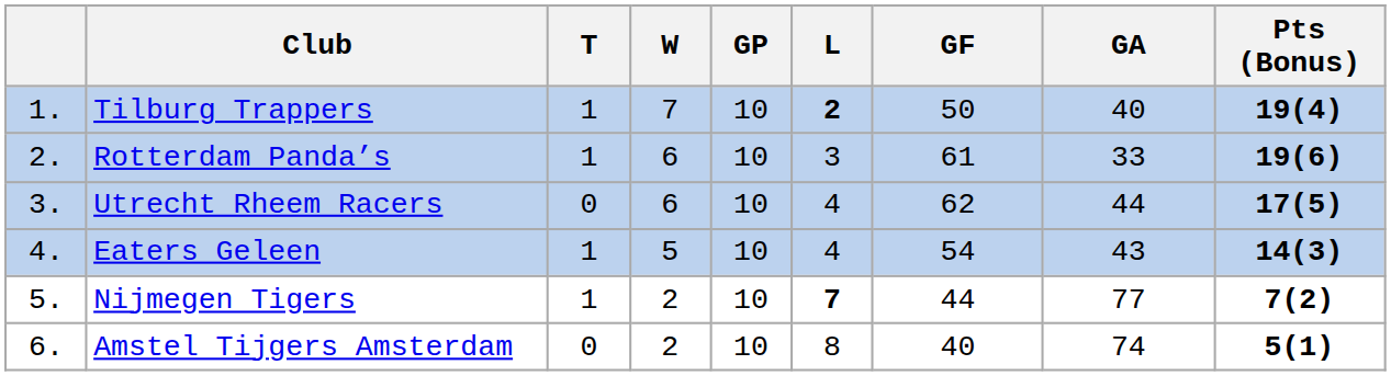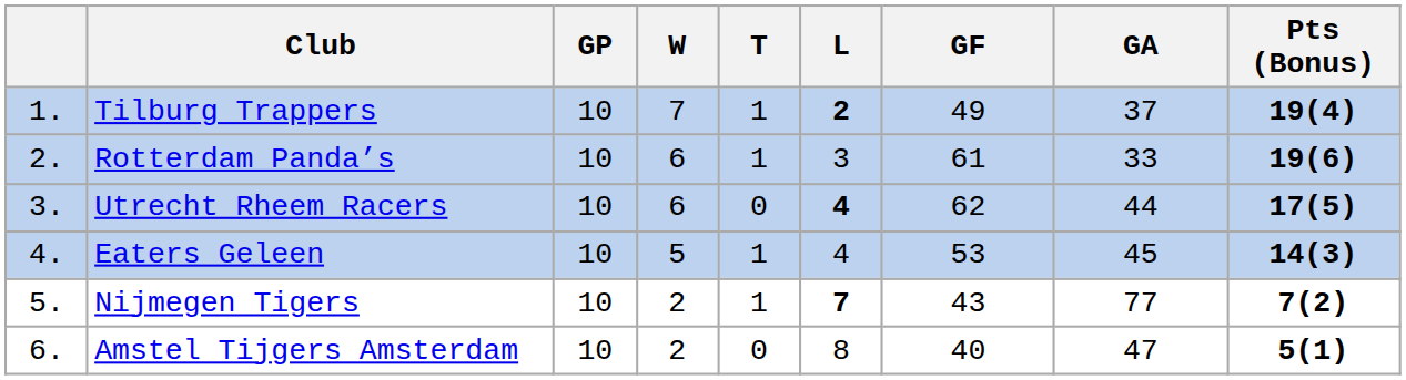 <table class="wikitable">
 <tr>
 <th width="30"></th>
 <th width="200">Club</th>
+<th width="30">GP</th>
+<th width="30">W</th>
 <th width="30">T</th>
-<th width="30">W</th>
-<th width="30">GP</th>
 <th width="30">L</th>
 <th width="70">GF</th>
 <th width="70">GA</th>
 <th width="70">Pts (Bonus)</th>
 </tr>
 <tr bgcolor="#BCD2EE" align="center">
 <td>1.</td>
 <td align="left"><a href='#'>Tilburg Trappers</a></td>
+<td>10</td>
+<td>7</td>
 <td>1</td>
-<td>7</td>
-<td>10</td>
 <td><strong>2</strong></td>
-<td>50</td>
-<td>40</td>
+<td>49</td>
+<td>37</td>
 <td><strong>19(4)</strong></td>
 </tr>
 <tr bgcolor="#BCD2EE" align="center">
 <td>2.</td>
 <td align="left"><a href='#'>Rotterdam Panda’s</a></td>
+<td>10</td>
+<td>6</td>
 <td>1</td>
-<td>6</td>
-<td>10</td>
 <td>3</td>
 <td>61</td>
 <td>33</td>
 <td><strong>19(6)</strong></td>
 </tr>
 <tr bgcolor="#BCD2EE" align="center">
 <td>3.</td>
 <td align="left"><a href='#'>Utrecht Rheem Racers</a></td>
+<td>10</td>
+<td>6</td>
 <td>0</td>
-<td>6</td>
-<td>10</td>
-<td>4</td>
+<td><strong>4</strong></td>
 <td>62</td>
 <td>44</td>
 <td><strong>17(5)</strong></td>
 </tr>
 <tr bgcolor="#BCD2EE" align="center">
 <td>4.</td>
 <td align="left"><a href='#'>Eaters Geleen</a></td>
+<td>10</td>
+<td>5</td>
 <td>1</td>
-<td>5</td>
-<td>10</td>
 <td>4</td>
-<td>54</td>
-<td>43</td>
+<td>53</td>
+<td>45</td>
 <td><strong>14(3)</strong></td>
 </tr>
 <tr bgcolor="#FFFFFF" align="center">
 <td>5.</td>
 <td align="left"><a href='#'>Nijmegen Tigers</a></td>
+<td>10</td>
+<td>2</td>
 <td>1</td>
-<td>2</td>
-<td>10</td>
 <td><strong>7</strong></td>
-<td>44</td>
+<td>43</td>
 <td>77</td>
 <td><strong>7(2)</strong></td>
 </tr>
 <tr bgcolor="#FFFFFF" align="center">
 <td>6.</td>
 <td align="left"><a href='#'>Amstel Tijgers Amsterdam</a></td>
+<td>10</td>
+<td>2</td>
 <td>0</td>
-<td>2</td>
-<td>10</td>
 <td>8</td>
 <td>40</td>
-<td>74</td>
+<td>47</td>
 <td><strong>5(1)</strong></td>
 </tr>
 </table>
